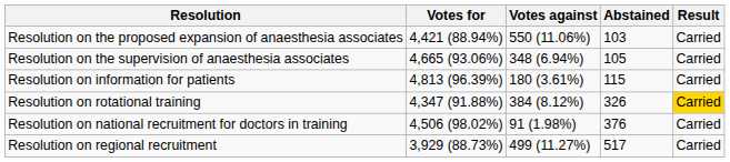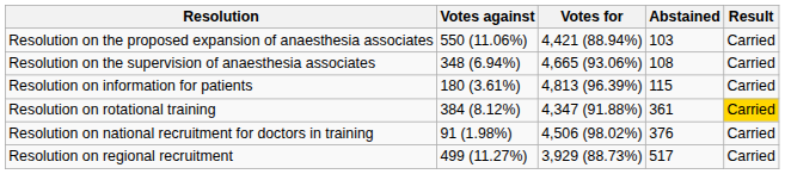 <table class="wikitable">
 <tr>
 <th>Resolution</th>
+<th>Votes against</th>
 <th>Votes for</th>
-<th>Votes against</th>
 <th>Abstained</th>
 <th>Result</th>
 </tr>
 <tr>
 <td>Resolution on the proposed expansion of anaesthesia associates</td>
+<td>550 (11.06%)</td>
 <td>4,421 (88.94%)</td>
-<td>550 (11.06%)</td>
 <td>103</td>
 <td>Carried</td>
 </tr>
 <tr>
 <td>Resolution on the supervision of anaesthesia associates</td>
+<td>348 (6.94%)</td>
 <td>4,665 (93.06%)</td>
-<td>348 (6.94%)</td>
-<td>105</td>
+<td>108</td>
 <td>Carried</td>
 </tr>
 <tr>
 <td>Resolution on information for patients</td>
+<td>180 (3.61%)</td>
 <td>4,813 (96.39%)</td>
-<td>180 (3.61%)</td>
 <td>115</td>
 <td>Carried</td>
 </tr>
 <tr>
 <td>Resolution on rotational training</td>
+<td>384 (8.12%)</td>
 <td>4,347 (91.88%)</td>
-<td>384 (8.12%)</td>
-<td>326</td>
+<td>361</td>
 <td style="background: gold;">Carried</td>
 </tr>
 <tr>
 <td>Resolution on national recruitment for doctors in training</td>
+<td>91 (1.98%)</td>
 <td>4,506 (98.02%)</td>
-<td>91 (1.98%)</td>
 <td>376</td>
 <td>Carried</td>
 </tr>
 <tr>
 <td>Resolution on regional recruitment</td>
+<td>499 (11.27%)</td>
 <td>3,929 (88.73%)</td>
-<td>499 (11.27%)</td>
 <td>517</td>
 <td>Carried</td>
 </tr>
 </table>
